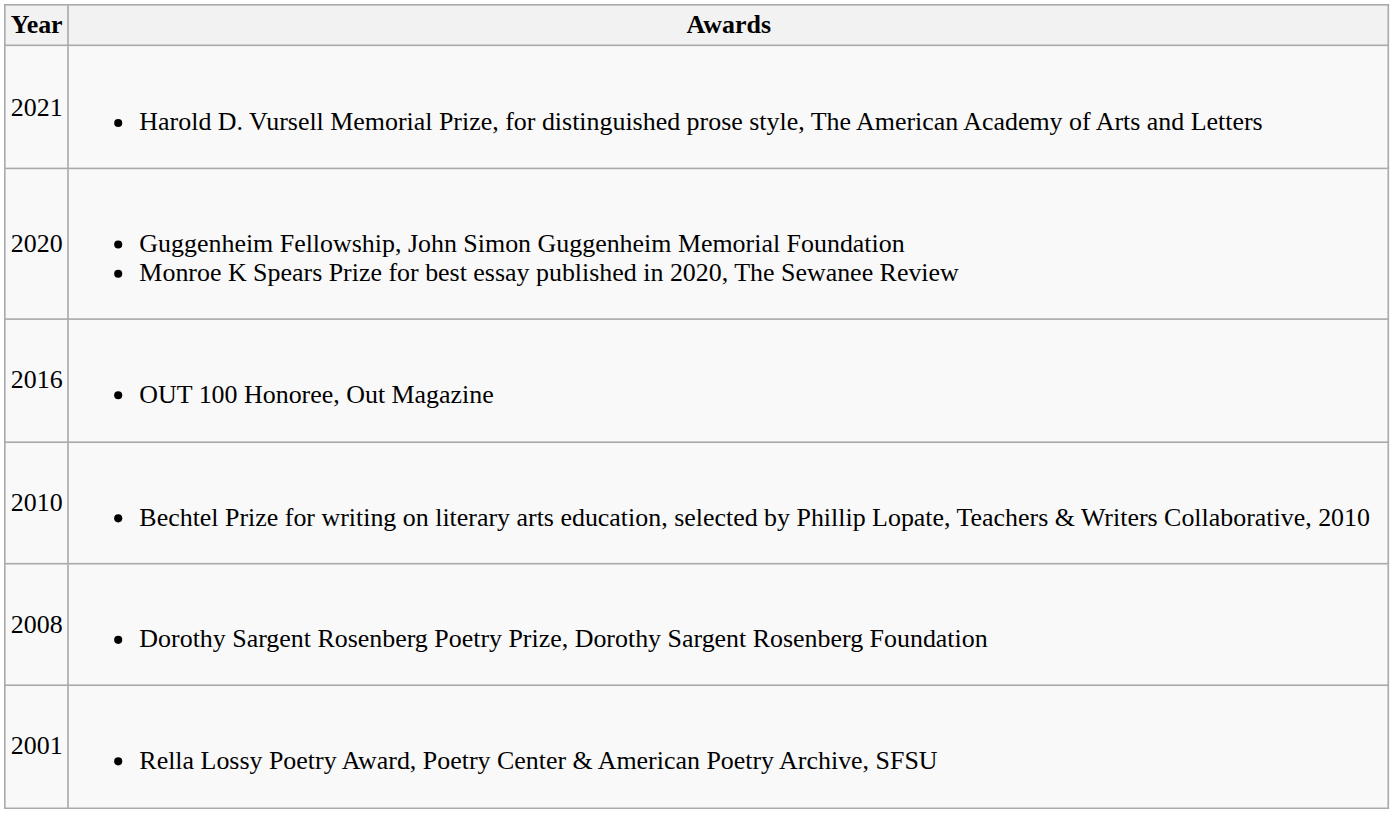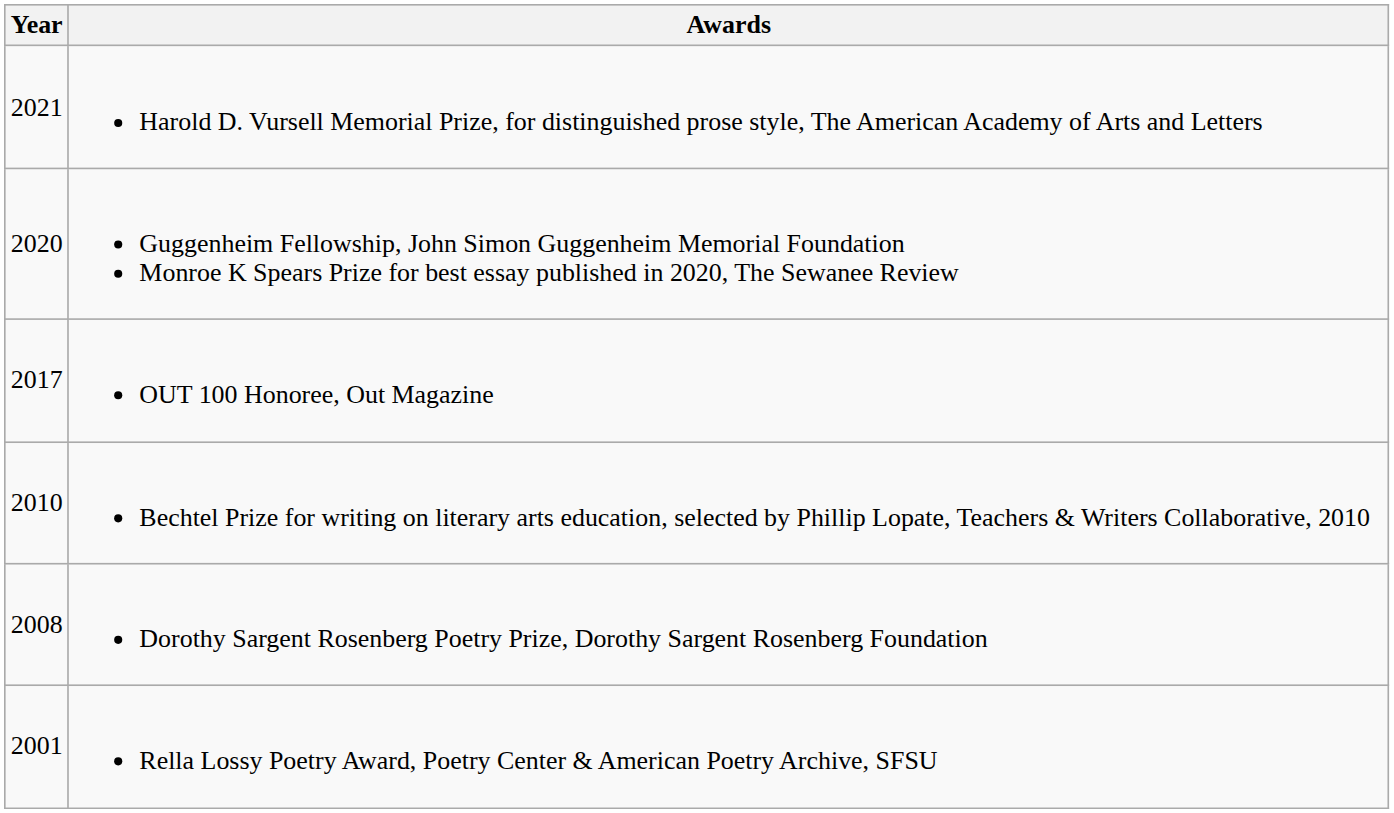 <table class="wikitable">
 <tr>
 <th>Year</th>
 <th>Awards</th>
 </tr>
 <tr>
 <td>2021</td>
 <td><br><ul><li>Harold D. Vursell Memorial Prize, for distinguished prose style, The American Academy of Arts and Letters</li></ul></td>
 </tr>
 <tr>
 <td>2020</td>
 <td><br><ul><li>Guggenheim Fellowship, John Simon Guggenheim Memorial Foundation</li><li>Monroe K Spears Prize for best essay published in 2020, The Sewanee Review</li></ul></td>
 </tr>
 <tr>
-<td>2016</td>
+<td>2017</td>
 <td><br><ul><li>OUT 100 Honoree, Out Magazine</li></ul></td>
 </tr>
 <tr>
 <td>2010</td>
 <td><br><ul><li>Bechtel Prize for writing on literary arts education, selected by Phillip Lopate, Teachers & Writers Collaborative, 2010  </li></ul></td>
 </tr>
 <tr>
 <td>2008</td>
 <td><br><ul><li>Dorothy Sargent Rosenberg Poetry Prize, Dorothy Sargent Rosenberg Foundation</li></ul></td>
 </tr>
 <tr>
 <td>2001</td>
 <td><br><ul><li>Rella Lossy Poetry Award, Poetry Center & American Poetry Archive, SFSU</li></ul></td>
 </tr>
 </table>
